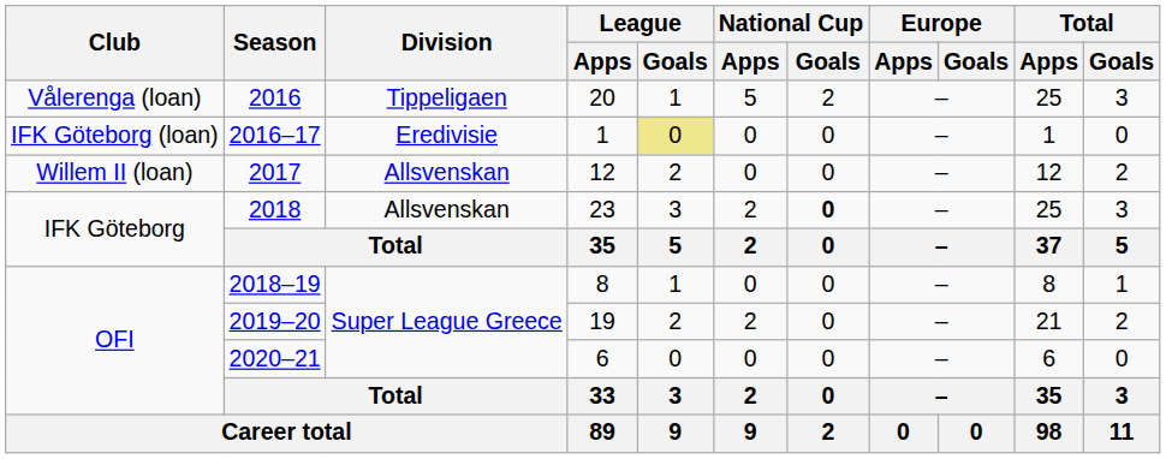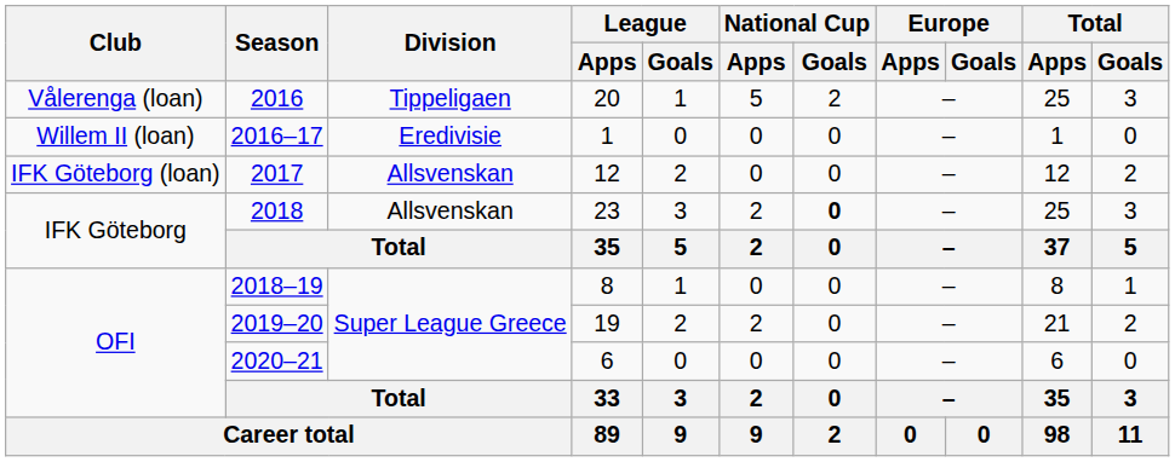 <table class="wikitable" style="text-align:center">
 <tr>
 <th rowspan="2">Club</th>
 <th rowspan="2">Season</th>
 <th rowspan="2">Division</th>
 <th colspan="2">League</th>
 <th colspan="2">National Cup</th>
 <th colspan="2">Europe</th>
 <th colspan="2">Total</th>
 </tr>
 <tr>
 <th>Apps</th>
 <th>Goals</th>
 <th>Apps</th>
 <th>Goals</th>
 <th>Apps</th>
 <th>Goals</th>
 <th>Apps</th>
 <th>Goals</th>
 </tr>
 <tr>
 <td><a href='#'>Vålerenga</a> (loan)</td>
 <td><a href='#'>2016</a></td>
 <td><a href='#'>Tippeligaen</a></td>
 <td>20</td>
 <td>1</td>
 <td>5</td>
 <td>2</td>
 <td colspan="2">–</td>
 <td>25</td>
 <td>3</td>
 </tr>
 <tr>
-<td><a href='#'>IFK Göteborg</a> (loan)</td>
+<td><a href='#'>Willem II</a> (loan)</td>
 <td><a href='#'>2016–17</a></td>
 <td><a href='#'>Eredivisie</a></td>
 <td>1</td>
-<td style="background: khaki;">0</td>
+<td>0</td>
 <td>0</td>
 <td>0</td>
 <td colspan="2">–</td>
 <td>1</td>
 <td>0</td>
 </tr>
 <tr>
-<td><a href='#'>Willem II</a> (loan)</td>
+<td><a href='#'>IFK Göteborg</a> (loan)</td>
 <td><a href='#'>2017</a></td>
 <td><a href='#'>Allsvenskan</a></td>
 <td>12</td>
 <td>2</td>
 <td>0</td>
 <td>0</td>
 <td colspan="2">–</td>
 <td>12</td>
 <td>2</td>
 </tr>
 <tr>
 <td rowspan="2">IFK Göteborg</td>
 <td><a href='#'>2018</a></td>
 <td>Allsvenskan</td>
 <td>23</td>
 <td>3</td>
 <td>2</td>
 <td><strong>0</strong></td>
 <td colspan="2">–</td>
 <td>25</td>
 <td>3</td>
 </tr>
 <tr>
 <th colspan="2">Total</th>
 <th>35</th>
 <th>5</th>
 <th>2</th>
 <th>0</th>
 <th colspan="2">–</th>
 <th>37</th>
 <th>5</th>
 </tr>
 <tr>
 <td rowspan="4"><a href='#'>OFI</a></td>
 <td><a href='#'>2018–19</a></td>
 <td rowspan="3"><a href='#'>Super League Greece</a></td>
 <td>8</td>
 <td>1</td>
 <td>0</td>
 <td>0</td>
 <td colspan="2">–</td>
 <td>8</td>
 <td>1</td>
 </tr>
 <tr>
 <td><a href='#'>2019–20</a></td>
 <td>19</td>
 <td>2</td>
 <td>2</td>
 <td>0</td>
 <td colspan="2">–</td>
 <td>21</td>
 <td>2</td>
 </tr>
 <tr>
 <td><a href='#'>2020–21</a></td>
 <td>6</td>
 <td>0</td>
 <td>0</td>
 <td>0</td>
 <td colspan="2">–</td>
 <td>6</td>
 <td>0</td>
 </tr>
 <tr>
 <th colspan="2">Total</th>
 <th>33</th>
 <th>3</th>
 <th>2</th>
 <th>0</th>
 <th colspan="2">–</th>
 <th>35</th>
 <th>3</th>
 </tr>
 <tr>
 <th colspan="3">Career total</th>
 <th>89</th>
 <th>9</th>
 <th>9</th>
 <th>2</th>
 <th>0</th>
 <th>0</th>
 <th>98</th>
 <th>11</th>
 </tr>
 </table>
